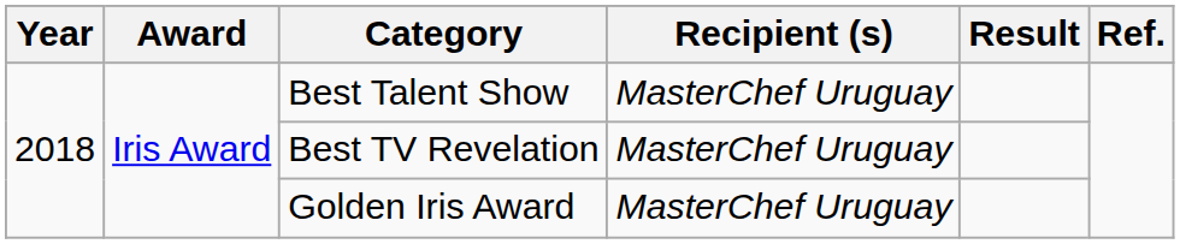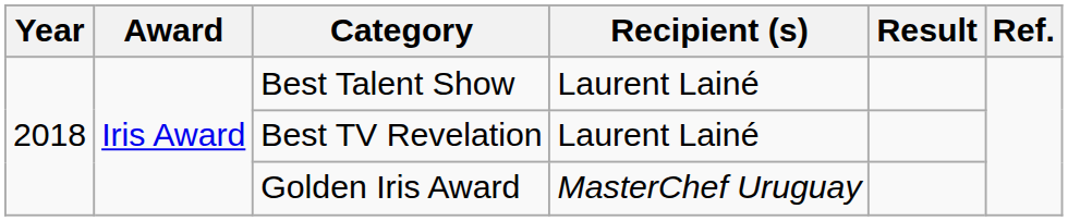 <table class="wikitable">
 <tr>
 <th>Year</th>
 <th>Award</th>
 <th>Category</th>
 <th>Recipient (s)</th>
 <th>Result</th>
 <th>Ref.</th>
 </tr>
 <tr>
 <td rowspan="3">2018</td>
 <td rowspan="3"><a href='#'>Iris Award</a></td>
 <td>Best Talent Show</td>
-<td><em>MasterChef Uruguay</em></td>
+<td>Laurent Lainé</td>
 <td></td>
 <td rowspan="3"></td>
 </tr>
 <tr>
 <td>Best TV Revelation</td>
-<td><em>MasterChef Uruguay</em></td>
+<td>Laurent Lainé</td>
 <td></td>
 </tr>
 <tr>
 <td>Golden Iris Award</td>
 <td><em>MasterChef Uruguay</em></td>
 <td></td>
 </tr>
 </table>
